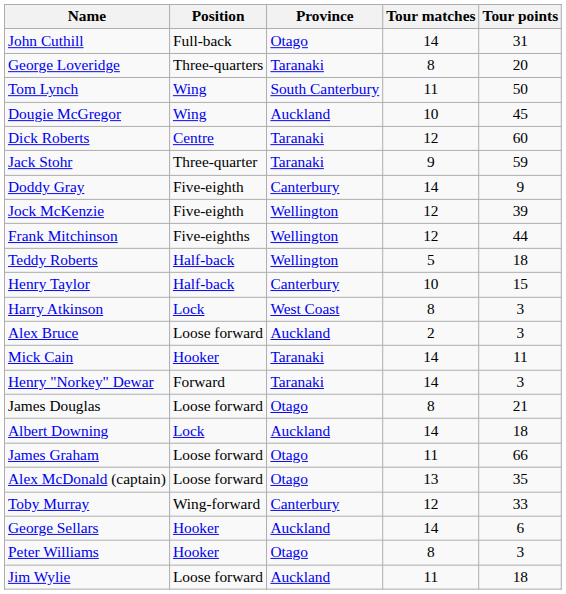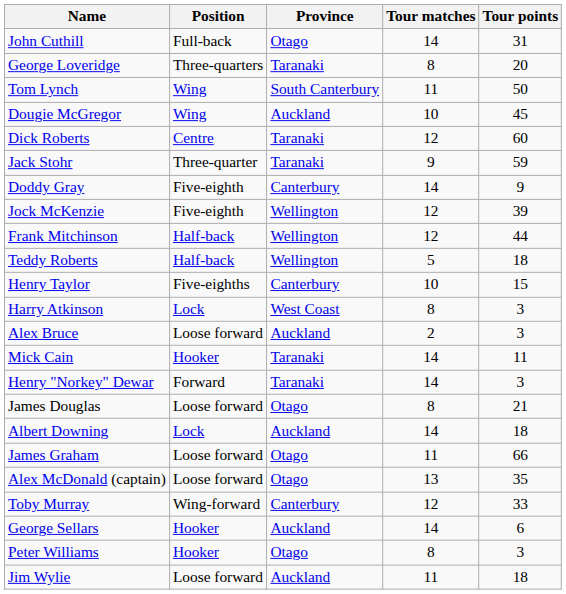 <table class="wikitable"  style="text-align:left">
 <tr>
 <th>Name</th>
 <th>Position</th>
 <th>Province</th>
 <th>Tour matches</th>
 <th>Tour points</th>
 </tr>
 <tr>
 <td><a href='#'>John Cuthill</a></td>
 <td>Full-back</td>
 <td><a href='#'>Otago</a></td>
 <td align=center>14</td>
 <td align=center>31</td>
 </tr>
 <tr>
 <td><a href='#'>George Loveridge</a></td>
 <td>Three-quarters</td>
 <td><a href='#'>Taranaki</a></td>
 <td align=center>8</td>
 <td align=center>20</td>
 </tr>
 <tr>
 <td><a href='#'>Tom Lynch</a></td>
 <td><a href='#'>Wing</a></td>
 <td><a href='#'>South Canterbury</a></td>
 <td align=center>11</td>
 <td align=center>50</td>
 </tr>
 <tr>
 <td><a href='#'>Dougie McGregor</a></td>
 <td><a href='#'>Wing</a></td>
 <td><a href='#'>Auckland</a></td>
 <td align=center>10</td>
 <td align=center>45</td>
 </tr>
 <tr>
 <td><a href='#'>Dick Roberts</a></td>
 <td><a href='#'>Centre</a></td>
 <td><a href='#'>Taranaki</a></td>
 <td align=center>12</td>
 <td align=center>60</td>
 </tr>
 <tr>
 <td><a href='#'>Jack Stohr</a></td>
 <td>Three-quarter</td>
 <td><a href='#'>Taranaki</a></td>
 <td align=center>9</td>
 <td align=center>59</td>
 </tr>
 <tr>
 <td><a href='#'>Doddy Gray</a></td>
 <td>Five-eighth</td>
 <td><a href='#'>Canterbury</a></td>
 <td align=center>14</td>
 <td align=center>9</td>
 </tr>
 <tr>
 <td><a href='#'>Jock McKenzie</a></td>
 <td>Five-eighth</td>
 <td><a href='#'>Wellington</a></td>
 <td align=center>12</td>
 <td align=center>39</td>
 </tr>
 <tr>
 <td><a href='#'>Frank Mitchinson</a></td>
-<td>Five-eighths</td>
+<td><a href='#'>Half-back</a></td>
 <td><a href='#'>Wellington</a></td>
 <td align=center>12</td>
 <td align=center>44</td>
 </tr>
 <tr>
 <td><a href='#'>Teddy Roberts</a></td>
 <td><a href='#'>Half-back</a></td>
 <td><a href='#'>Wellington</a></td>
 <td align=center>5</td>
 <td align=center>18</td>
 </tr>
 <tr>
 <td><a href='#'>Henry Taylor</a></td>
-<td><a href='#'>Half-back</a></td>
+<td>Five-eighths</td>
 <td><a href='#'>Canterbury</a></td>
 <td align=center>10</td>
 <td align=center>15</td>
 </tr>
 <tr>
 <td><a href='#'>Harry Atkinson</a></td>
 <td><a href='#'>Lock</a></td>
 <td><a href='#'>West Coast</a></td>
 <td align=center>8</td>
 <td align=center>3</td>
 </tr>
 <tr>
 <td><a href='#'>Alex Bruce</a></td>
 <td>Loose forward</td>
 <td><a href='#'>Auckland</a></td>
 <td align=center>2</td>
 <td align=center>3</td>
 </tr>
 <tr>
 <td><a href='#'>Mick Cain</a></td>
 <td><a href='#'>Hooker</a></td>
 <td><a href='#'>Taranaki</a></td>
 <td align=center>14</td>
 <td align=center>11</td>
 </tr>
 <tr>
 <td><a href='#'>Henry "Norkey" Dewar</a></td>
 <td>Forward</td>
 <td><a href='#'>Taranaki</a></td>
 <td align=center>14</td>
 <td align=center>3</td>
 </tr>
 <tr>
 <td>James Douglas</td>
 <td>Loose forward</td>
 <td><a href='#'>Otago</a></td>
 <td align=center>8</td>
 <td align=center>21</td>
 </tr>
 <tr>
 <td><a href='#'>Albert Downing</a></td>
 <td><a href='#'>Lock</a></td>
 <td><a href='#'>Auckland</a></td>
 <td align=center>14</td>
 <td align=center>18</td>
 </tr>
 <tr>
 <td><a href='#'>James Graham</a></td>
 <td>Loose forward</td>
 <td><a href='#'>Otago</a></td>
 <td align=center>11</td>
 <td align=center>66</td>
 </tr>
 <tr>
 <td><a href='#'>Alex McDonald</a> (captain)</td>
 <td>Loose forward</td>
 <td><a href='#'>Otago</a></td>
 <td align=center>13</td>
 <td align=center>35</td>
 </tr>
 <tr>
 <td><a href='#'>Toby Murray</a></td>
 <td>Wing-forward</td>
 <td><a href='#'>Canterbury</a></td>
 <td align=center>12</td>
 <td align=center>33</td>
 </tr>
 <tr>
 <td><a href='#'>George Sellars</a></td>
 <td><a href='#'>Hooker</a></td>
 <td><a href='#'>Auckland</a></td>
 <td align=center>14</td>
 <td align=center>6</td>
 </tr>
 <tr>
 <td><a href='#'>Peter Williams</a></td>
 <td><a href='#'>Hooker</a></td>
 <td><a href='#'>Otago</a></td>
 <td align=center>8</td>
 <td align=center>3</td>
 </tr>
 <tr>
 <td><a href='#'>Jim Wylie</a></td>
 <td>Loose forward</td>
 <td><a href='#'>Auckland</a></td>
 <td align=center>11</td>
 <td align=center>18</td>
 </tr>
 </table>
